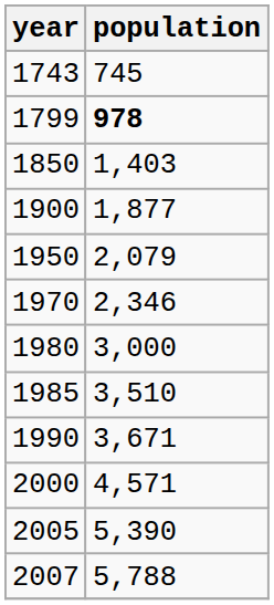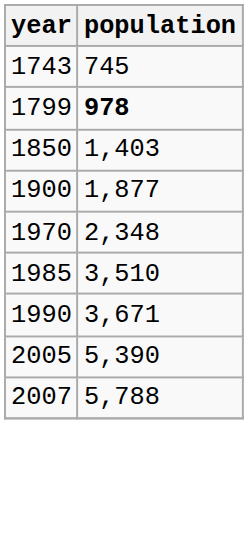 <table class="wikitable">
 <tr>
 <th>year</th>
 <th>population</th>
 </tr>
 <tr>
 <td>1743</td>
 <td>745</td>
 </tr>
 <tr>
 <td>1799</td>
 <td><strong>978</strong></td>
 </tr>
 <tr>
 <td>1850</td>
 <td>1,403</td>
 </tr>
 <tr>
 <td>1900</td>
 <td>1,877</td>
 </tr>
 <tr>
-<td>1950</td>
-<td>2,079</td>
-</tr>
-<tr>
 <td>1970</td>
-<td>2,346</td>
-</tr>
-<tr>
-<td>1980</td>
-<td>3,000</td>
+<td>2,348</td>
 </tr>
 <tr>
 <td>1985</td>
 <td>3,510</td>
 </tr>
 <tr>
 <td>1990</td>
 <td>3,671</td>
-</tr>
-<tr>
-<td>2000</td>
-<td>4,571</td>
 </tr>
 <tr>
 <td>2005</td>
 <td>5,390</td>
 </tr>
 <tr>
 <td>2007</td>
 <td>5,788</td>
 </tr>
 <tr>
 </tr>
 </table>
